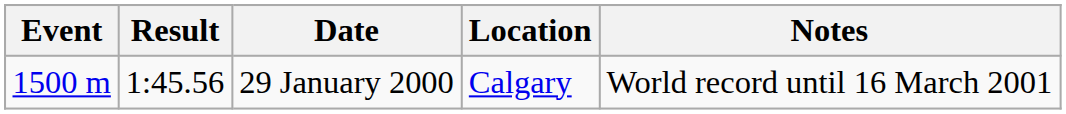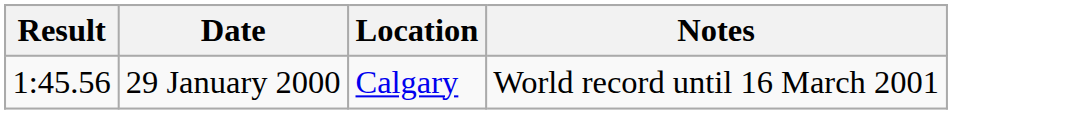 <table class='wikitable'>
 <tr>
-<th>Event</th>
 <th>Result</th>
 <th>Date</th>
 <th>Location</th>
 <th>Notes</th>
 </tr>
 <tr>
-<td><a href='#'>1500 m</a></td>
 <td>1:45.56</td>
 <td>29 January 2000</td>
 <td align=left><a href='#'>Calgary</a></td>
 <td>World record until 16 March 2001</td>
 </tr>
 </table>
